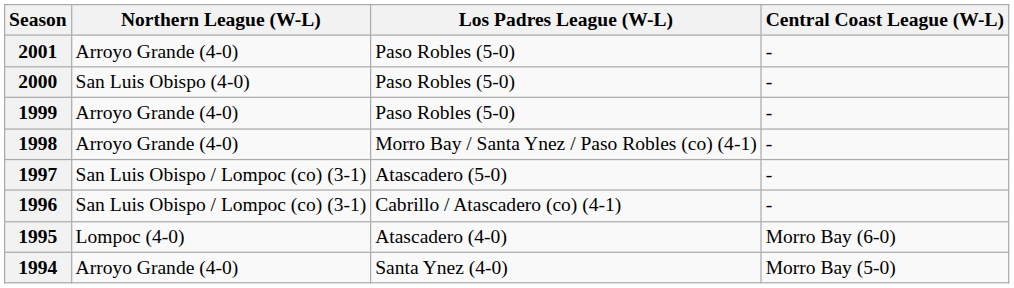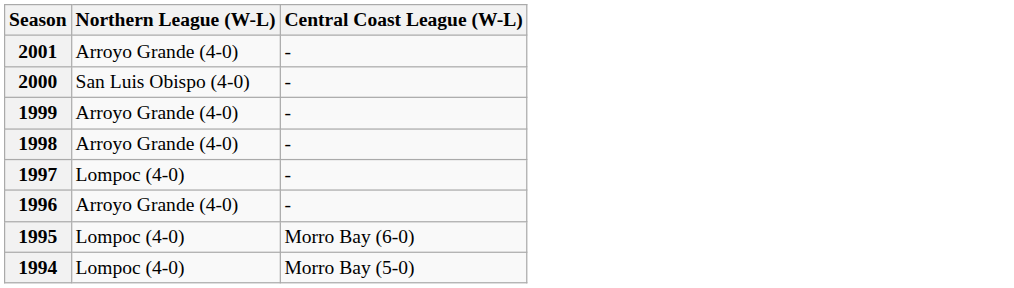 <table class="wikitable sortable">
 <tr>
 <th>Season</th>
 <th>Northern League (W-L)</th>
-<th>Los Padres League (W-L)</th>
 <th>Central Coast League (W-L)</th>
 </tr>
 <tr>
 <th>2001</th>
 <td>Arroyo Grande (4-0)</td>
-<td>Paso Robles (5-0)</td>
 <td>-</td>
 </tr>
 <tr>
 <th>2000</th>
 <td>San Luis Obispo (4-0)</td>
-<td>Paso Robles (5-0)</td>
 <td>-</td>
 </tr>
 <tr>
 <th>1999</th>
 <td>Arroyo Grande (4-0)</td>
-<td>Paso Robles (5-0)</td>
 <td>-</td>
 </tr>
 <tr>
 <th>1998</th>
 <td>Arroyo Grande (4-0)</td>
-<td>Morro Bay / Santa Ynez / Paso Robles (co) (4-1)</td>
 <td>-</td>
 </tr>
 <tr>
 <th>1997</th>
-<td>San Luis Obispo / Lompoc (co) (3-1)</td>
-<td>Atascadero (5-0)</td>
+<td>Lompoc (4-0)</td>
 <td>-</td>
 </tr>
 <tr>
 <th>1996</th>
-<td>San Luis Obispo / Lompoc (co) (3-1)</td>
-<td>Cabrillo / Atascadero (co) (4-1)</td>
+<td>Arroyo Grande (4-0)</td>
 <td>-</td>
 </tr>
 <tr>
 <th>1995</th>
 <td>Lompoc (4-0)</td>
-<td>Atascadero (4-0)</td>
 <td>Morro Bay (6-0)</td>
 </tr>
 <tr>
 <th>1994</th>
-<td>Arroyo Grande (4-0)</td>
-<td>Santa Ynez (4-0)</td>
+<td>Lompoc (4-0)</td>
 <td>Morro Bay (5-0)</td>
 </tr>
 </table>
